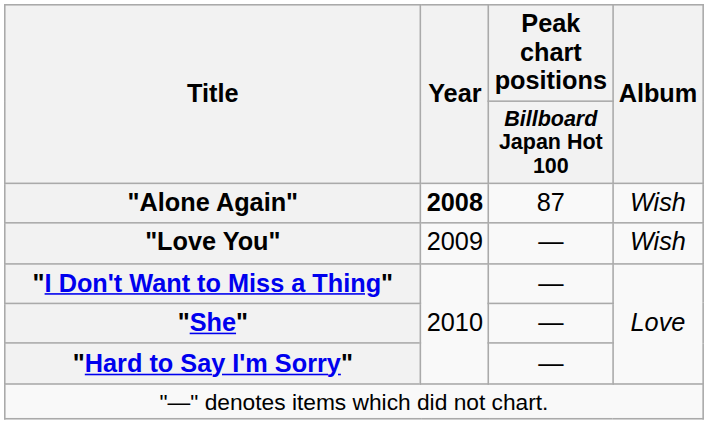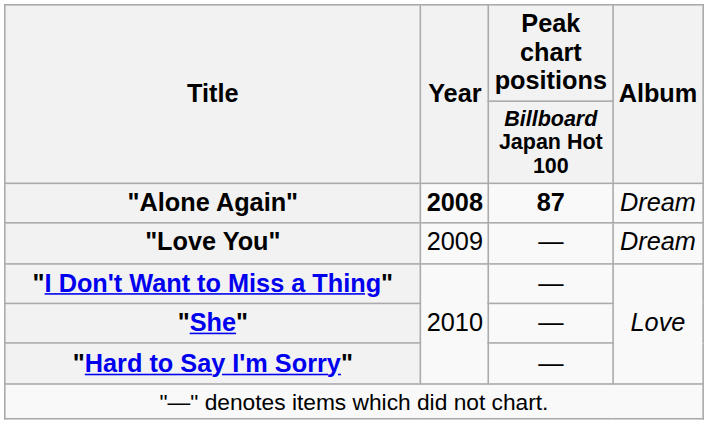 <table class="wikitable plainrowheaders" style="text-align:center;">
 <tr>
 <th scope="col" rowspan="2" style="width:16em;">Title</th>
 <th scope="col" rowspan="2">Year</th>
 <th scope="col" colspan="1">Peak chart positions</th>
 <th scope="col" rowspan="2">Album</th>
 </tr>
 <tr>
 <th style="width:3em;font-size:85%"><em>Billboard</em> Japan Hot 100<br></th>
 </tr>
 <tr>
 <th scope="row">"Alone Again"</th>
 <td><strong>2008</strong></td>
-<td>87</td>
-<td><em>Wish</em></td>
+<td><strong>87</strong></td>
+<td><em>Dream</em></td>
 </tr>
 <tr>
 <th scope="row">"Love You"</th>
 <td>2009</td>
 <td>—</td>
-<td><em>Wish</em></td>
+<td><em>Dream</em></td>
 </tr>
 <tr>
 <th scope="row">"<a href='#'>I Don't Want to Miss a Thing</a>"</th>
 <td rowspan="3">2010</td>
 <td>—</td>
 <td rowspan="3"><em>Love</em></td>
 </tr>
 <tr>
 <th scope="row">"<a href='#'>She</a>"</th>
 <td>—</td>
 </tr>
 <tr>
 <th scope="row">"<a href='#'>Hard to Say I'm Sorry</a>"</th>
 <td>—</td>
 </tr>
 <tr>
 <td colspan="12" align="center" style="font-size:90%;">"—" denotes items which did not chart.</td>
 </tr>
 </table>
